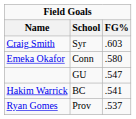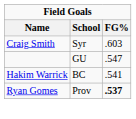 <table class="wikitable">
 <tr>
 <td colspan=3 style="text-align:center;"><strong>Field Goals</strong></td>
 </tr>
 <tr>
 <th>Name</th>
 <th>School</th>
 <th>FG%</th>
 </tr>
 <tr>
 <td><a href='#'>Craig Smith</a></td>
 <td>Syr</td>
 <td>.603</td>
 </tr>
 <tr>
-<td><a href='#'>Emeka Okafor</a></td>
-<td>Conn</td>
-<td>.580</td>
-</tr>
-<tr>
 <td></td>
 <td>GU</td>
 <td>.547</td>
 </tr>
 <tr>
 <td><a href='#'>Hakim Warrick</a></td>
 <td>BC</td>
 <td>.541</td>
 </tr>
 <tr>
 <td><a href='#'>Ryan Gomes</a></td>
 <td>Prov</td>
-<td>.537</td>
+<td><strong>.537</strong></td>
 </tr>
 </table>
